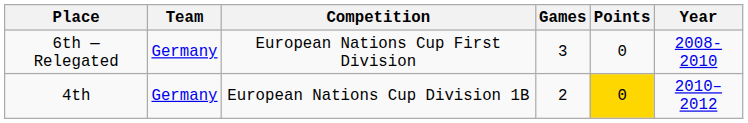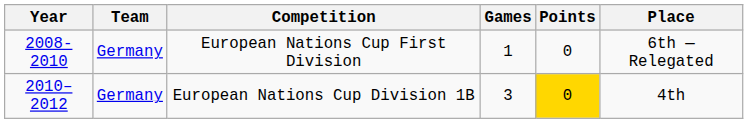 <table class="wikitable">
 <tr>
-<th>Place</th>
+<th>Year</th>
 <th>Team</th>
 <th>Competition</th>
 <th>Games</th>
 <th>Points</th>
-<th>Year</th>
+<th>Place</th>
 </tr>
 <tr align="center">
-<td>6th — Relegated</td>
+<td><a href='#'>2008-2010</a></td>
 <td><a href='#'>Germany</a></td>
 <td>European Nations Cup First Division</td>
-<td>3</td>
+<td>1</td>
 <td>0</td>
-<td><a href='#'>2008-2010</a></td>
+<td>6th — Relegated</td>
 </tr>
 <tr align="center">
-<td>4th</td>
+<td><a href='#'>2010–2012</a></td>
 <td><a href='#'>Germany</a></td>
 <td>European Nations Cup Division 1B</td>
-<td>2</td>
+<td>3</td>
 <td style="background: gold;">0</td>
-<td><a href='#'>2010–2012</a></td>
+<td>4th</td>
 </tr>
 </table>
